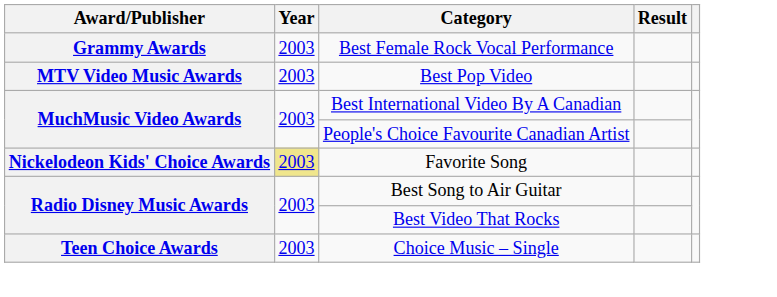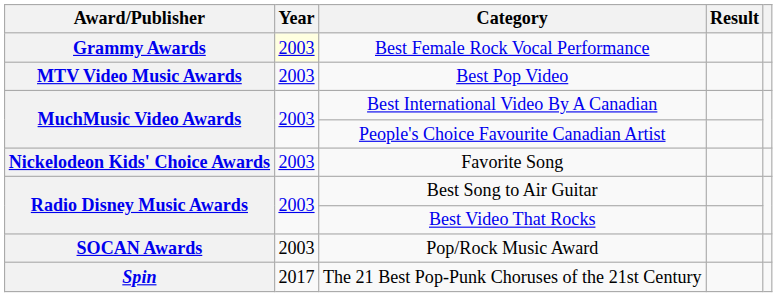 <table class="wikitable sortable plainrowheaders" style="text-align:center">
 <tr>
 <th scope="col">Award/Publisher</th>
 <th scope="col">Year</th>
 <th scope="col">Category</th>
 <th scope="col">Result</th>
 <th scope="col" class="unsortable"></th>
 </tr>
 <tr>
 <th scope="row"><a href='#'>Grammy Awards</a></th>
-<td><a href='#'>2003</a></td>
+<td style="background: lightyellow;"><a href='#'>2003</a></td>
 <td><a href='#'>Best Female Rock Vocal Performance</a></td>
 <td></td>
 <td></td>
 </tr>
 <tr>
 <th scope="row"><a href='#'>MTV Video Music Awards</a></th>
 <td><a href='#'>2003</a></td>
 <td><a href='#'>Best Pop Video</a></td>
 <td></td>
 <td></td>
 </tr>
 <tr>
 <th rowspan="2" scope="row"><a href='#'>MuchMusic Video Awards</a></th>
 <td rowspan="2"><a href='#'>2003</a></td>
 <td><a href='#'>Best International Video By A Canadian</a></td>
 <td></td>
 <td rowspan="2"></td>
 </tr>
 <tr>
 <td><a href='#'>People's Choice Favourite Canadian Artist</a></td>
 <td></td>
 </tr>
 <tr>
 <th scope="row"><a href='#'>Nickelodeon Kids' Choice Awards</a></th>
-<td style="background: khaki;"><a href='#'>2003</a></td>
+<td><a href='#'>2003</a></td>
 <td>Favorite Song</td>
 <td></td>
 <td></td>
 </tr>
 <tr>
 <th rowspan="2" scope="row"><a href='#'>Radio Disney Music Awards</a></th>
 <td rowspan="2"n><a href='#'>2003</a></td>
 <td>Best Song to Air Guitar</td>
 <td></td>
 <td rowspan="2"></td>
 </tr>
 <tr>
 <td><a href='#'>Best Video That Rocks</a></td>
 <td></td>
 </tr>
 <tr>
-<th scope="row"><a href='#'>Teen Choice Awards</a></th>
-<td><a href='#'>2003</a></td>
-<td><a href='#'>Choice Music – Single</a></td>
+<th scope="row"><a href='#'>SOCAN Awards</a></th>
+<td>2003</td>
+<td>Pop/Rock Music Award </td>
+<td></td>
+<td></td>
+</tr>
+<tr>
+<th scope="row"><a href='#'><em>Spin</em></a></th>
+<td>2017</td>
+<td>The 21 Best Pop-Punk Choruses of the 21st Century</td>
 <td></td>
 <td></td>
 </tr>
 </table>
